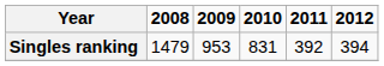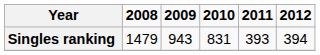 <table class="wikitable" style=text-align:center>
 <tr>
 <th>Year</th>
 <td><strong>2008</strong></td>
 <td><strong>2009</strong></td>
 <td><strong>2010</strong></td>
 <td><strong>2011</strong></td>
 <td><strong>2012</strong></td>
 </tr>
 <tr>
 <th>Singles ranking </th>
 <td>1479</td>
-<td> 953</td>
+<td> 943</td>
 <td> 831</td>
-<td> 392</td>
+<td> 393</td>
 <td> 394</td>
 </tr>
 <tr>
 </tr>
 </table>
